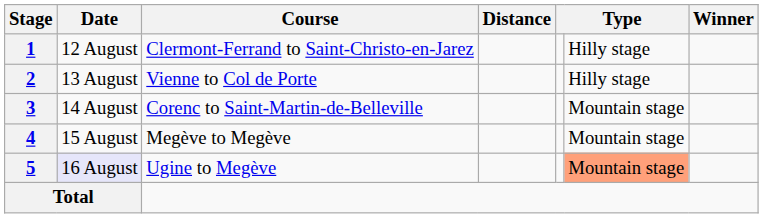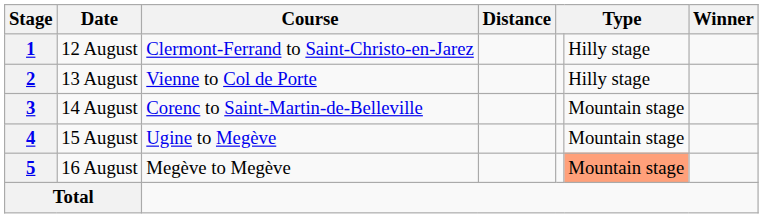 <table class="wikitable">
 <tr>
 <th scope="col">Stage</th>
 <th scope="col">Date</th>
 <th scope="col">Course</th>
 <th scope="col">Distance</th>
 <th scope="col" colspan="2">Type</th>
 <th scope="col">Winner</th>
 </tr>
 <tr>
 <th scope="row"><a href='#'>1</a></th>
 <td style="text-align:right;">12 August</td>
 <td><a href='#'>Clermont-Ferrand</a> to <a href='#'>Saint-Christo-en-Jarez</a></td>
 <td></td>
 <td></td>
 <td>Hilly stage</td>
 <td></td>
 </tr>
 <tr>
 <th scope="row"><a href='#'>2</a></th>
 <td style="text-align:right;">13 August</td>
 <td><a href='#'>Vienne</a> to <a href='#'>Col de Porte</a></td>
 <td></td>
 <td></td>
 <td>Hilly stage</td>
 <td></td>
 </tr>
 <tr>
 <th scope="row"><a href='#'>3</a></th>
 <td style="text-align:right;">14 August</td>
 <td><a href='#'>Corenc</a> to <a href='#'>Saint-Martin-de-Belleville</a></td>
 <td></td>
 <td></td>
 <td>Mountain stage</td>
 <td></td>
 </tr>
 <tr>
 <th scope="row"><a href='#'>4</a></th>
 <td style="text-align:right;">15 August</td>
-<td>Megève to Megève</td>
+<td><a href='#'>Ugine</a> to <a href='#'>Megève</a></td>
 <td></td>
 <td></td>
 <td>Mountain stage</td>
 <td></td>
 </tr>
 <tr>
 <th scope="row"><a href='#'>5</a></th>
-<td style="background: lavender; text-align:right;">16 August</td>
-<td><a href='#'>Ugine</a> to <a href='#'>Megève</a></td>
+<td style="text-align:right;">16 August</td>
+<td>Megève to Megève</td>
 <td></td>
 <td></td>
 <td style="background: lightsalmon;">Mountain stage</td>
 <td></td>
 </tr>
 <tr>
 <th colspan="2">Total</th>
 <td colspan="5" style="text-align:center;"></td>
 </tr>
 </table>
